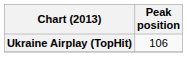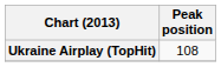 <table class="wikitable plainrowheaders" style="text-align:center">
 <tr>
 <th scope="col">Chart (2013)</th>
 <th scope="col">Peak<br>position</th>
 </tr>
 <tr>
 <th scope="row">Ukraine Airplay (TopHit)</th>
-<td>106</td>
+<td>108</td>
 </tr>
 <tr>
 </tr>
 </table>
